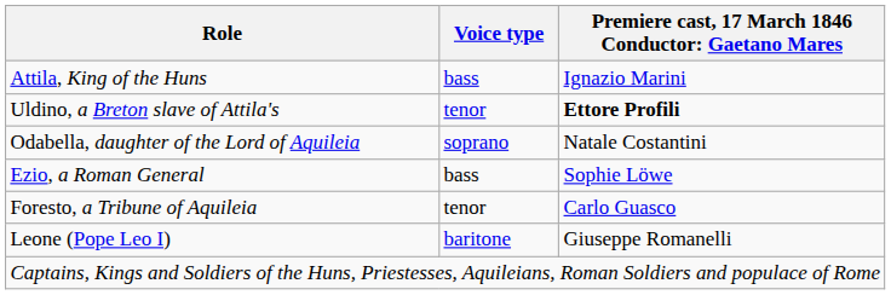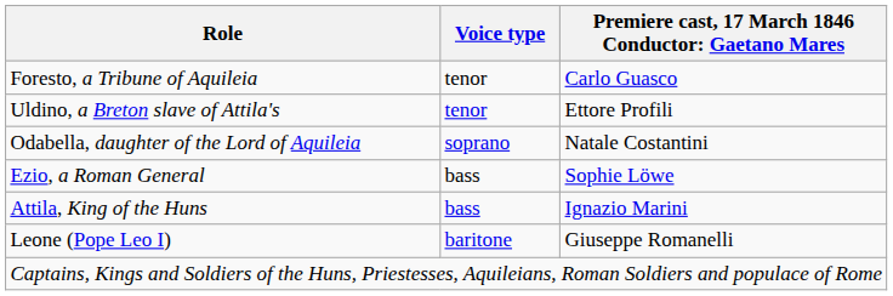 <table class="wikitable">
 <tr>
 <th>Role</th>
 <th><a href='#'>Voice type</a></th>
 <th>Premiere cast, 17 March 1846<br>Conductor: <a href='#'>Gaetano Mares</a></th>
 </tr>
 <tr>
-<td><a href='#'>Attila</a>, <em>King of the Huns</em></td>
-<td><a href='#'>bass</a></td>
-<td><a href='#'>Ignazio Marini</a></td>
+<td>Foresto, <em>a Tribune of Aquileia</em></td>
+<td>tenor</td>
+<td><a href='#'>Carlo Guasco</a></td>
 </tr>
 <tr>
 <td>Uldino, <em>a <a href='#'>Breton</a> slave of Attila's</em></td>
 <td><a href='#'>tenor</a></td>
-<td><strong>Ettore Profili</strong></td>
+<td>Ettore Profili</td>
 </tr>
 <tr>
 <td>Odabella, <em>daughter of the Lord of <a href='#'>Aquileia</a></em></td>
 <td><a href='#'>soprano</a></td>
 <td>Natale Costantini</td>
 </tr>
 <tr>
 <td><a href='#'>Ezio</a>, <em>a Roman General</em></td>
 <td>bass</td>
 <td><a href='#'>Sophie Löwe</a></td>
 </tr>
 <tr>
-<td>Foresto, <em>a Tribune of Aquileia</em></td>
-<td>tenor</td>
-<td><a href='#'>Carlo Guasco</a></td>
+<td><a href='#'>Attila</a>, <em>King of the Huns</em></td>
+<td><a href='#'>bass</a></td>
+<td><a href='#'>Ignazio Marini</a></td>
 </tr>
 <tr>
 <td>Leone (<a href='#'>Pope Leo I</a>)</td>
 <td><a href='#'>baritone</a></td>
 <td>Giuseppe Romanelli</td>
 </tr>
 <tr>
 <td colspan="3"><em>Captains, Kings and Soldiers of the Huns, Priestesses, Aquileians, Roman Soldiers and populace of Rome</em></td>
 </tr>
 </table>
